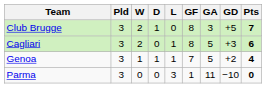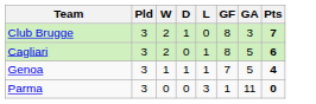 <table class=wikitable style="text-align:center">
 <tr>
 <th width=165>Team</th>
 <th width=20>Pld</th>
 <th width=20>W</th>
 <th width=20>D</th>
 <th width=20>L</th>
 <th width=20>GF</th>
 <th width=20>GA</th>
-<th width=20>GD</th>
 <th width=20>Pts</th>
 </tr>
 <tr bgcolor=d0f0c0>
 <td style="text-align:left"> <a href='#'>Club Brugge</a></td>
 <td>3</td>
 <td>2</td>
 <td>1</td>
 <td>0</td>
 <td>8</td>
 <td>3</td>
-<td>+5</td>
 <td><strong>7</strong></td>
 </tr>
 <tr bgcolor=d0f0c0>
 <td style="text-align:left"> <a href='#'>Cagliari</a></td>
 <td>3</td>
 <td>2</td>
 <td>0</td>
 <td>1</td>
 <td>8</td>
 <td>5</td>
-<td>+3</td>
 <td><strong>6</strong></td>
 </tr>
 <tr>
 <td style="text-align:left"> <a href='#'>Genoa</a></td>
 <td>3</td>
 <td>1</td>
 <td>1</td>
 <td>1</td>
 <td>7</td>
 <td>5</td>
-<td>+2</td>
 <td><strong>4</strong></td>
 </tr>
 <tr>
 <td style="text-align:left"> <a href='#'>Parma</a></td>
 <td>3</td>
 <td>0</td>
 <td>0</td>
 <td>3</td>
 <td>1</td>
 <td>11</td>
-<td>−10</td>
 <td><strong>0</strong></td>
 </tr>
 </table>
